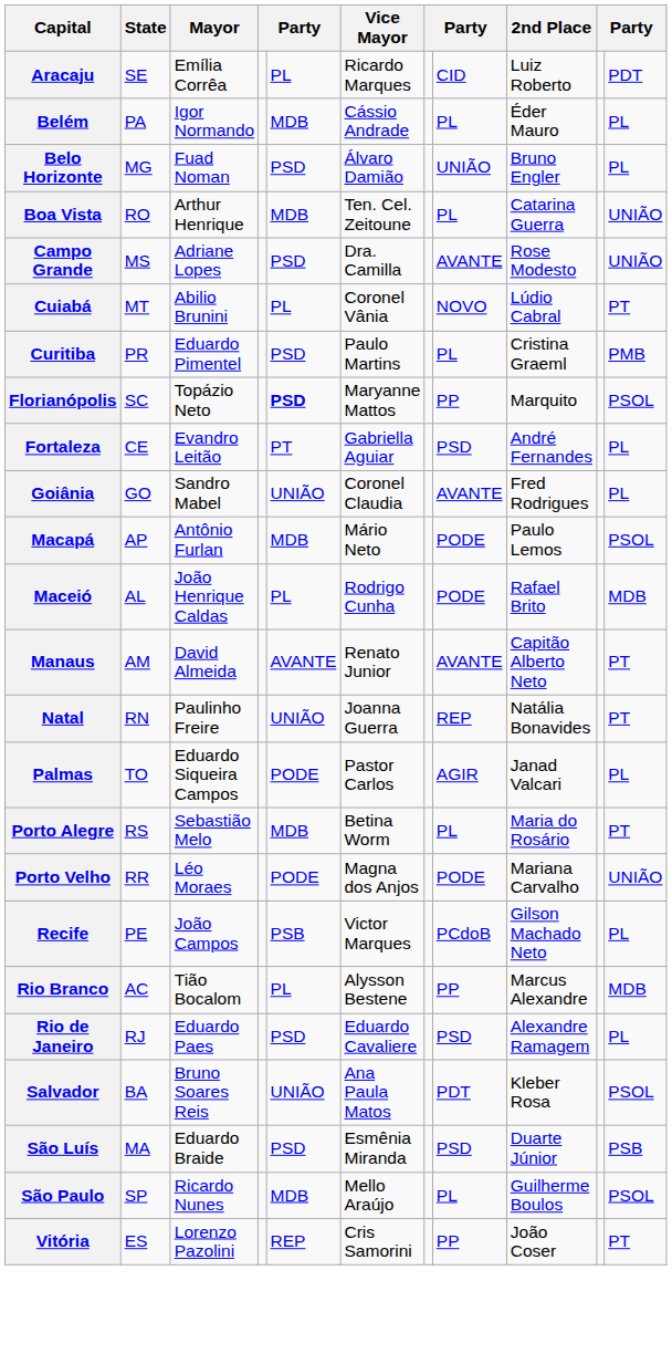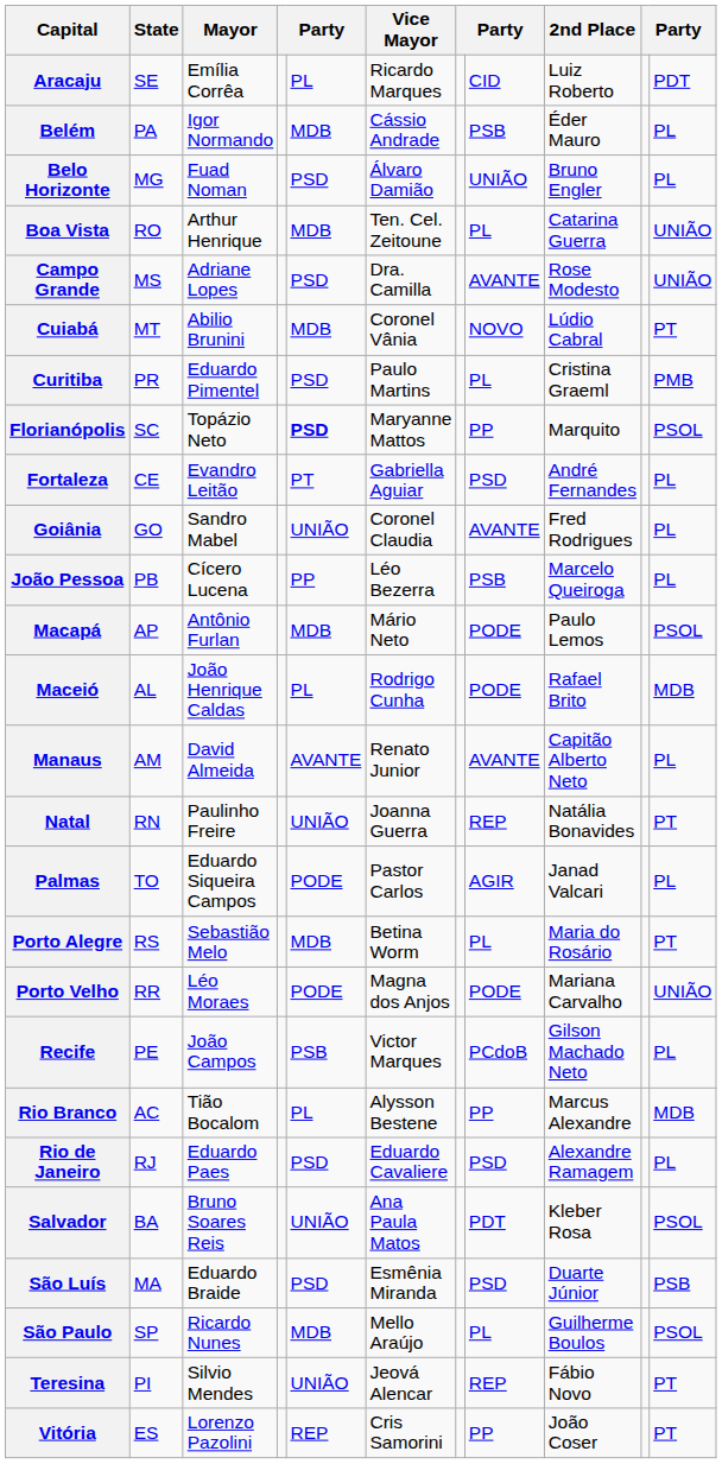 <table class="wikitable sortable">
 <tr>
 <th>Capital</th>
 <th>State</th>
 <th>Mayor</th>
 <th colspan=2>Party</th>
 <th>Vice Mayor</th>
 <th colspan=2>Party</th>
 <th>2nd Place</th>
 <th colspan="2">Party</th>
 </tr>
 <tr>
 <th><a href='#'>Aracaju</a></th>
 <td><a href='#'>SE</a></td>
 <td>Emília Corrêa</td>
 <td></td>
 <td><a href='#'>PL</a></td>
 <td>Ricardo Marques</td>
 <td></td>
 <td><a href='#'>CID</a></td>
 <td>Luiz Roberto</td>
 <td></td>
 <td><a href='#'>PDT</a></td>
 </tr>
 <tr>
 <th><a href='#'>Belém</a></th>
 <td><a href='#'>PA</a></td>
 <td><a href='#'>Igor Normando</a></td>
 <td></td>
 <td><a href='#'>MDB</a></td>
 <td><a href='#'>Cássio Andrade</a></td>
 <td></td>
-<td><a href='#'>PL</a></td>
+<td><a href='#'>PSB</a></td>
 <td>Éder Mauro</td>
 <td></td>
 <td><a href='#'>PL</a></td>
 </tr>
 <tr>
 <th><a href='#'>Belo Horizonte</a></th>
 <td><a href='#'>MG</a></td>
 <td><a href='#'>Fuad Noman</a></td>
 <td></td>
 <td><a href='#'>PSD</a></td>
 <td><a href='#'>Álvaro Damião</a></td>
 <td></td>
 <td><a href='#'>UNIÃO</a></td>
 <td><a href='#'>Bruno Engler</a></td>
 <td></td>
 <td><a href='#'>PL</a></td>
 </tr>
 <tr>
 <th><a href='#'>Boa Vista</a></th>
 <td><a href='#'>RO</a></td>
 <td>Arthur Henrique</td>
 <td></td>
 <td><a href='#'>MDB</a></td>
 <td>Ten. Cel. Zeitoune</td>
 <td></td>
 <td><a href='#'>PL</a></td>
 <td><a href='#'>Catarina Guerra</a></td>
 <td></td>
 <td><a href='#'>UNIÃO</a></td>
 </tr>
 <tr>
 <th><a href='#'>Campo Grande</a></th>
 <td><a href='#'>MS</a></td>
 <td><a href='#'>Adriane Lopes</a></td>
 <td></td>
 <td><a href='#'>PSD</a></td>
 <td>Dra. Camilla</td>
 <td></td>
 <td><a href='#'>AVANTE</a></td>
 <td><a href='#'>Rose Modesto</a></td>
 <td></td>
 <td><a href='#'>UNIÃO</a></td>
 </tr>
 <tr>
 <th><a href='#'>Cuiabá</a></th>
 <td><a href='#'>MT</a></td>
 <td><a href='#'>Abilio Brunini</a></td>
 <td></td>
-<td><a href='#'>PL</a></td>
+<td><a href='#'>MDB</a></td>
 <td>Coronel Vânia</td>
 <td></td>
 <td><a href='#'>NOVO</a></td>
 <td><a href='#'>Lúdio Cabral</a></td>
 <td></td>
 <td><a href='#'>PT</a></td>
 </tr>
 <tr>
 <th><a href='#'>Curitiba</a></th>
 <td><a href='#'>PR</a></td>
 <td><a href='#'>Eduardo Pimentel</a></td>
 <td></td>
 <td><a href='#'>PSD</a></td>
 <td>Paulo Martins</td>
 <td></td>
 <td><a href='#'>PL</a></td>
 <td>Cristina Graeml</td>
 <td></td>
 <td><a href='#'>PMB</a></td>
 </tr>
 <tr>
 <th><a href='#'>Florianópolis</a></th>
 <td><a href='#'>SC</a></td>
 <td>Topázio Neto</td>
 <td></td>
 <td><strong><a href='#'>PSD</a></strong></td>
 <td>Maryanne Mattos</td>
 <td></td>
 <td><a href='#'>PP</a></td>
 <td>Marquito</td>
 <td></td>
 <td><a href='#'>PSOL</a></td>
 </tr>
 <tr>
 <th><a href='#'>Fortaleza</a></th>
 <td><a href='#'>CE</a></td>
 <td><a href='#'>Evandro Leitão</a></td>
 <td></td>
 <td><a href='#'>PT</a></td>
 <td><a href='#'>Gabriella Aguiar</a></td>
 <td></td>
 <td><a href='#'>PSD</a></td>
 <td><a href='#'>André Fernandes</a></td>
 <td></td>
 <td><a href='#'>PL</a></td>
 </tr>
 <tr>
 <th><a href='#'>Goiânia</a></th>
 <td><a href='#'>GO</a></td>
 <td>Sandro Mabel</td>
 <td></td>
 <td><a href='#'>UNIÃO</a></td>
 <td>Coronel Claudia</td>
 <td></td>
 <td><a href='#'>AVANTE</a></td>
 <td>Fred Rodrigues</td>
 <td></td>
 <td><a href='#'>PL</a></td>
 </tr>
 <tr>
+<th><a href='#'>João Pessoa</a></th>
+<td><a href='#'>PB</a></td>
+<td>Cícero Lucena</td>
+<td></td>
+<td><a href='#'>PP</a></td>
+<td>Léo Bezerra</td>
+<td></td>
+<td><a href='#'>PSB</a></td>
+<td><a href='#'>Marcelo Queiroga</a></td>
+<td></td>
+<td><a href='#'>PL</a></td>
+</tr>
+<tr>
 <th><a href='#'>Macapá</a></th>
 <td><a href='#'>AP</a></td>
 <td><a href='#'>Antônio Furlan</a></td>
 <td></td>
 <td><a href='#'>MDB</a></td>
 <td>Mário Neto</td>
 <td></td>
 <td><a href='#'>PODE</a></td>
 <td>Paulo Lemos</td>
 <td></td>
 <td><a href='#'>PSOL</a></td>
 </tr>
 <tr>
 <th><a href='#'>Maceió</a></th>
 <td><a href='#'>AL</a></td>
 <td><a href='#'>João Henrique Caldas</a></td>
 <td></td>
 <td><a href='#'>PL</a></td>
 <td><a href='#'>Rodrigo Cunha</a></td>
 <td></td>
 <td><a href='#'>PODE</a></td>
 <td><a href='#'>Rafael Brito</a></td>
 <td></td>
 <td><a href='#'>MDB</a></td>
 </tr>
 <tr>
 <th><a href='#'>Manaus</a></th>
 <td><a href='#'>AM</a></td>
 <td><a href='#'>David Almeida</a></td>
 <td></td>
 <td><a href='#'>AVANTE</a></td>
 <td>Renato Junior</td>
 <td></td>
 <td><a href='#'>AVANTE</a></td>
 <td><a href='#'>Capitão Alberto Neto</a></td>
 <td></td>
-<td><a href='#'>PT</a></td>
+<td><a href='#'>PL</a></td>
 </tr>
 <tr>
 <th><a href='#'>Natal</a></th>
 <td><a href='#'>RN</a></td>
 <td>Paulinho Freire</td>
 <td></td>
 <td><a href='#'>UNIÃO</a></td>
 <td>Joanna Guerra</td>
 <td></td>
 <td><a href='#'>REP</a></td>
 <td>Natália Bonavides</td>
 <td></td>
 <td><a href='#'>PT</a></td>
 </tr>
 <tr>
 <th><a href='#'>Palmas</a></th>
 <td><a href='#'>TO</a></td>
 <td>Eduardo Siqueira Campos</td>
 <td></td>
 <td><a href='#'>PODE</a></td>
 <td>Pastor Carlos</td>
 <td></td>
 <td><a href='#'>AGIR</a></td>
 <td>Janad Valcari</td>
 <td></td>
 <td><a href='#'>PL</a></td>
 </tr>
 <tr>
 <th><a href='#'>Porto Alegre</a></th>
 <td><a href='#'>RS</a></td>
 <td><a href='#'>Sebastião Melo</a></td>
 <td></td>
 <td><a href='#'>MDB</a></td>
 <td>Betina Worm</td>
 <td></td>
 <td><a href='#'>PL</a></td>
 <td><a href='#'>Maria do Rosário</a></td>
 <td></td>
 <td><a href='#'>PT</a></td>
 </tr>
 <tr>
 <th><a href='#'>Porto Velho</a></th>
 <td><a href='#'>RR</a></td>
 <td><a href='#'>Léo Moraes</a></td>
 <td></td>
 <td><a href='#'>PODE</a></td>
 <td>Magna dos Anjos</td>
 <td></td>
 <td><a href='#'>PODE</a></td>
 <td>Mariana Carvalho</td>
 <td></td>
 <td><a href='#'>UNIÃO</a></td>
 </tr>
 <tr>
 <th><a href='#'>Recife</a></th>
 <td><a href='#'>PE</a></td>
 <td><a href='#'>João Campos</a></td>
 <td></td>
 <td><a href='#'>PSB</a></td>
 <td>Victor Marques</td>
 <td></td>
 <td><a href='#'>PCdoB</a></td>
 <td><a href='#'>Gilson Machado Neto</a></td>
 <td></td>
 <td><a href='#'>PL</a></td>
 </tr>
 <tr>
 <th><a href='#'>Rio Branco</a></th>
 <td><a href='#'>AC</a></td>
 <td>Tião Bocalom</td>
 <td></td>
 <td><a href='#'>PL</a></td>
 <td>Alysson Bestene</td>
 <td></td>
 <td><a href='#'>PP</a></td>
 <td>Marcus Alexandre</td>
 <td></td>
 <td><a href='#'>MDB</a></td>
 </tr>
 <tr>
 <th><a href='#'>Rio de Janeiro</a></th>
 <td><a href='#'>RJ</a></td>
 <td><a href='#'>Eduardo Paes</a></td>
 <td></td>
 <td><a href='#'>PSD</a></td>
 <td><a href='#'>Eduardo Cavaliere</a></td>
 <td></td>
 <td><a href='#'>PSD</a></td>
 <td><a href='#'>Alexandre Ramagem</a></td>
 <td></td>
 <td><a href='#'>PL</a></td>
 </tr>
 <tr>
 <th><a href='#'>Salvador</a></th>
 <td><a href='#'>BA</a></td>
 <td><a href='#'>Bruno Soares Reis</a></td>
 <td></td>
 <td><a href='#'>UNIÃO</a></td>
 <td><a href='#'>Ana Paula Matos</a></td>
 <td></td>
 <td><a href='#'>PDT</a></td>
 <td>Kleber Rosa</td>
 <td></td>
 <td><a href='#'>PSOL</a></td>
 </tr>
 <tr>
 <th><a href='#'>São Luís</a></th>
 <td><a href='#'>MA</a></td>
 <td>Eduardo Braide</td>
 <td></td>
 <td><a href='#'>PSD</a></td>
 <td>Esmênia Miranda</td>
 <td></td>
 <td><a href='#'>PSD</a></td>
 <td><a href='#'>Duarte Júnior</a></td>
 <td></td>
 <td><a href='#'>PSB</a></td>
 </tr>
 <tr>
 <th><a href='#'>São Paulo</a></th>
 <td><a href='#'>SP</a></td>
 <td><a href='#'>Ricardo Nunes</a></td>
 <td></td>
 <td><a href='#'>MDB</a></td>
 <td>Mello Araújo</td>
 <td></td>
 <td><a href='#'>PL</a></td>
 <td><a href='#'>Guilherme Boulos</a></td>
 <td></td>
 <td><a href='#'>PSOL</a></td>
 </tr>
 <tr>
+<th><a href='#'>Teresina</a></th>
+<td><a href='#'>PI</a></td>
+<td>Silvio Mendes</td>
+<td></td>
+<td><a href='#'>UNIÃO</a></td>
+<td>Jeová Alencar</td>
+<td></td>
+<td><a href='#'>REP</a></td>
+<td>Fábio Novo</td>
+<td></td>
+<td><a href='#'>PT</a></td>
+</tr>
+<tr>
 <th><a href='#'>Vitória</a></th>
 <td><a href='#'>ES</a></td>
 <td><a href='#'>Lorenzo Pazolini</a></td>
 <td></td>
 <td><a href='#'>REP</a></td>
 <td>Cris Samorini</td>
 <td></td>
 <td><a href='#'>PP</a></td>
 <td>João Coser</td>
 <td></td>
 <td><a href='#'>PT</a></td>
 </tr>
 </table>
